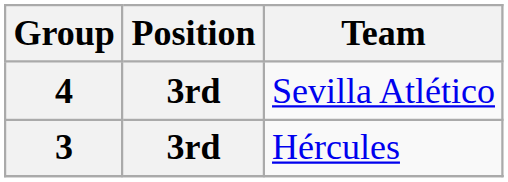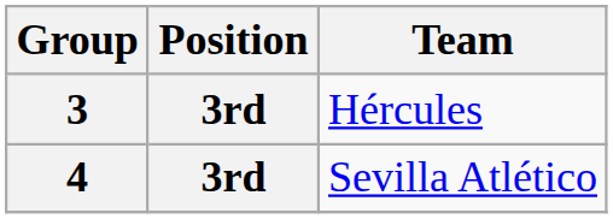 <table class="wikitable">
 <tr>
 <th>Group</th>
 <th>Position</th>
 <th>Team</th>
 </tr>
 <tr>
+<th>3</th>
+<th>3rd</th>
+<td><a href='#'>Hércules</a></td>
+</tr>
+<tr>
 <th>4</th>
 <th>3rd</th>
 <td><a href='#'>Sevilla Atlético</a></td>
 </tr>
 <tr>
-<th>3</th>
-<th>3rd</th>
-<td><a href='#'>Hércules</a></td>
-</tr>
-<tr>
 </tr>
 </table>
